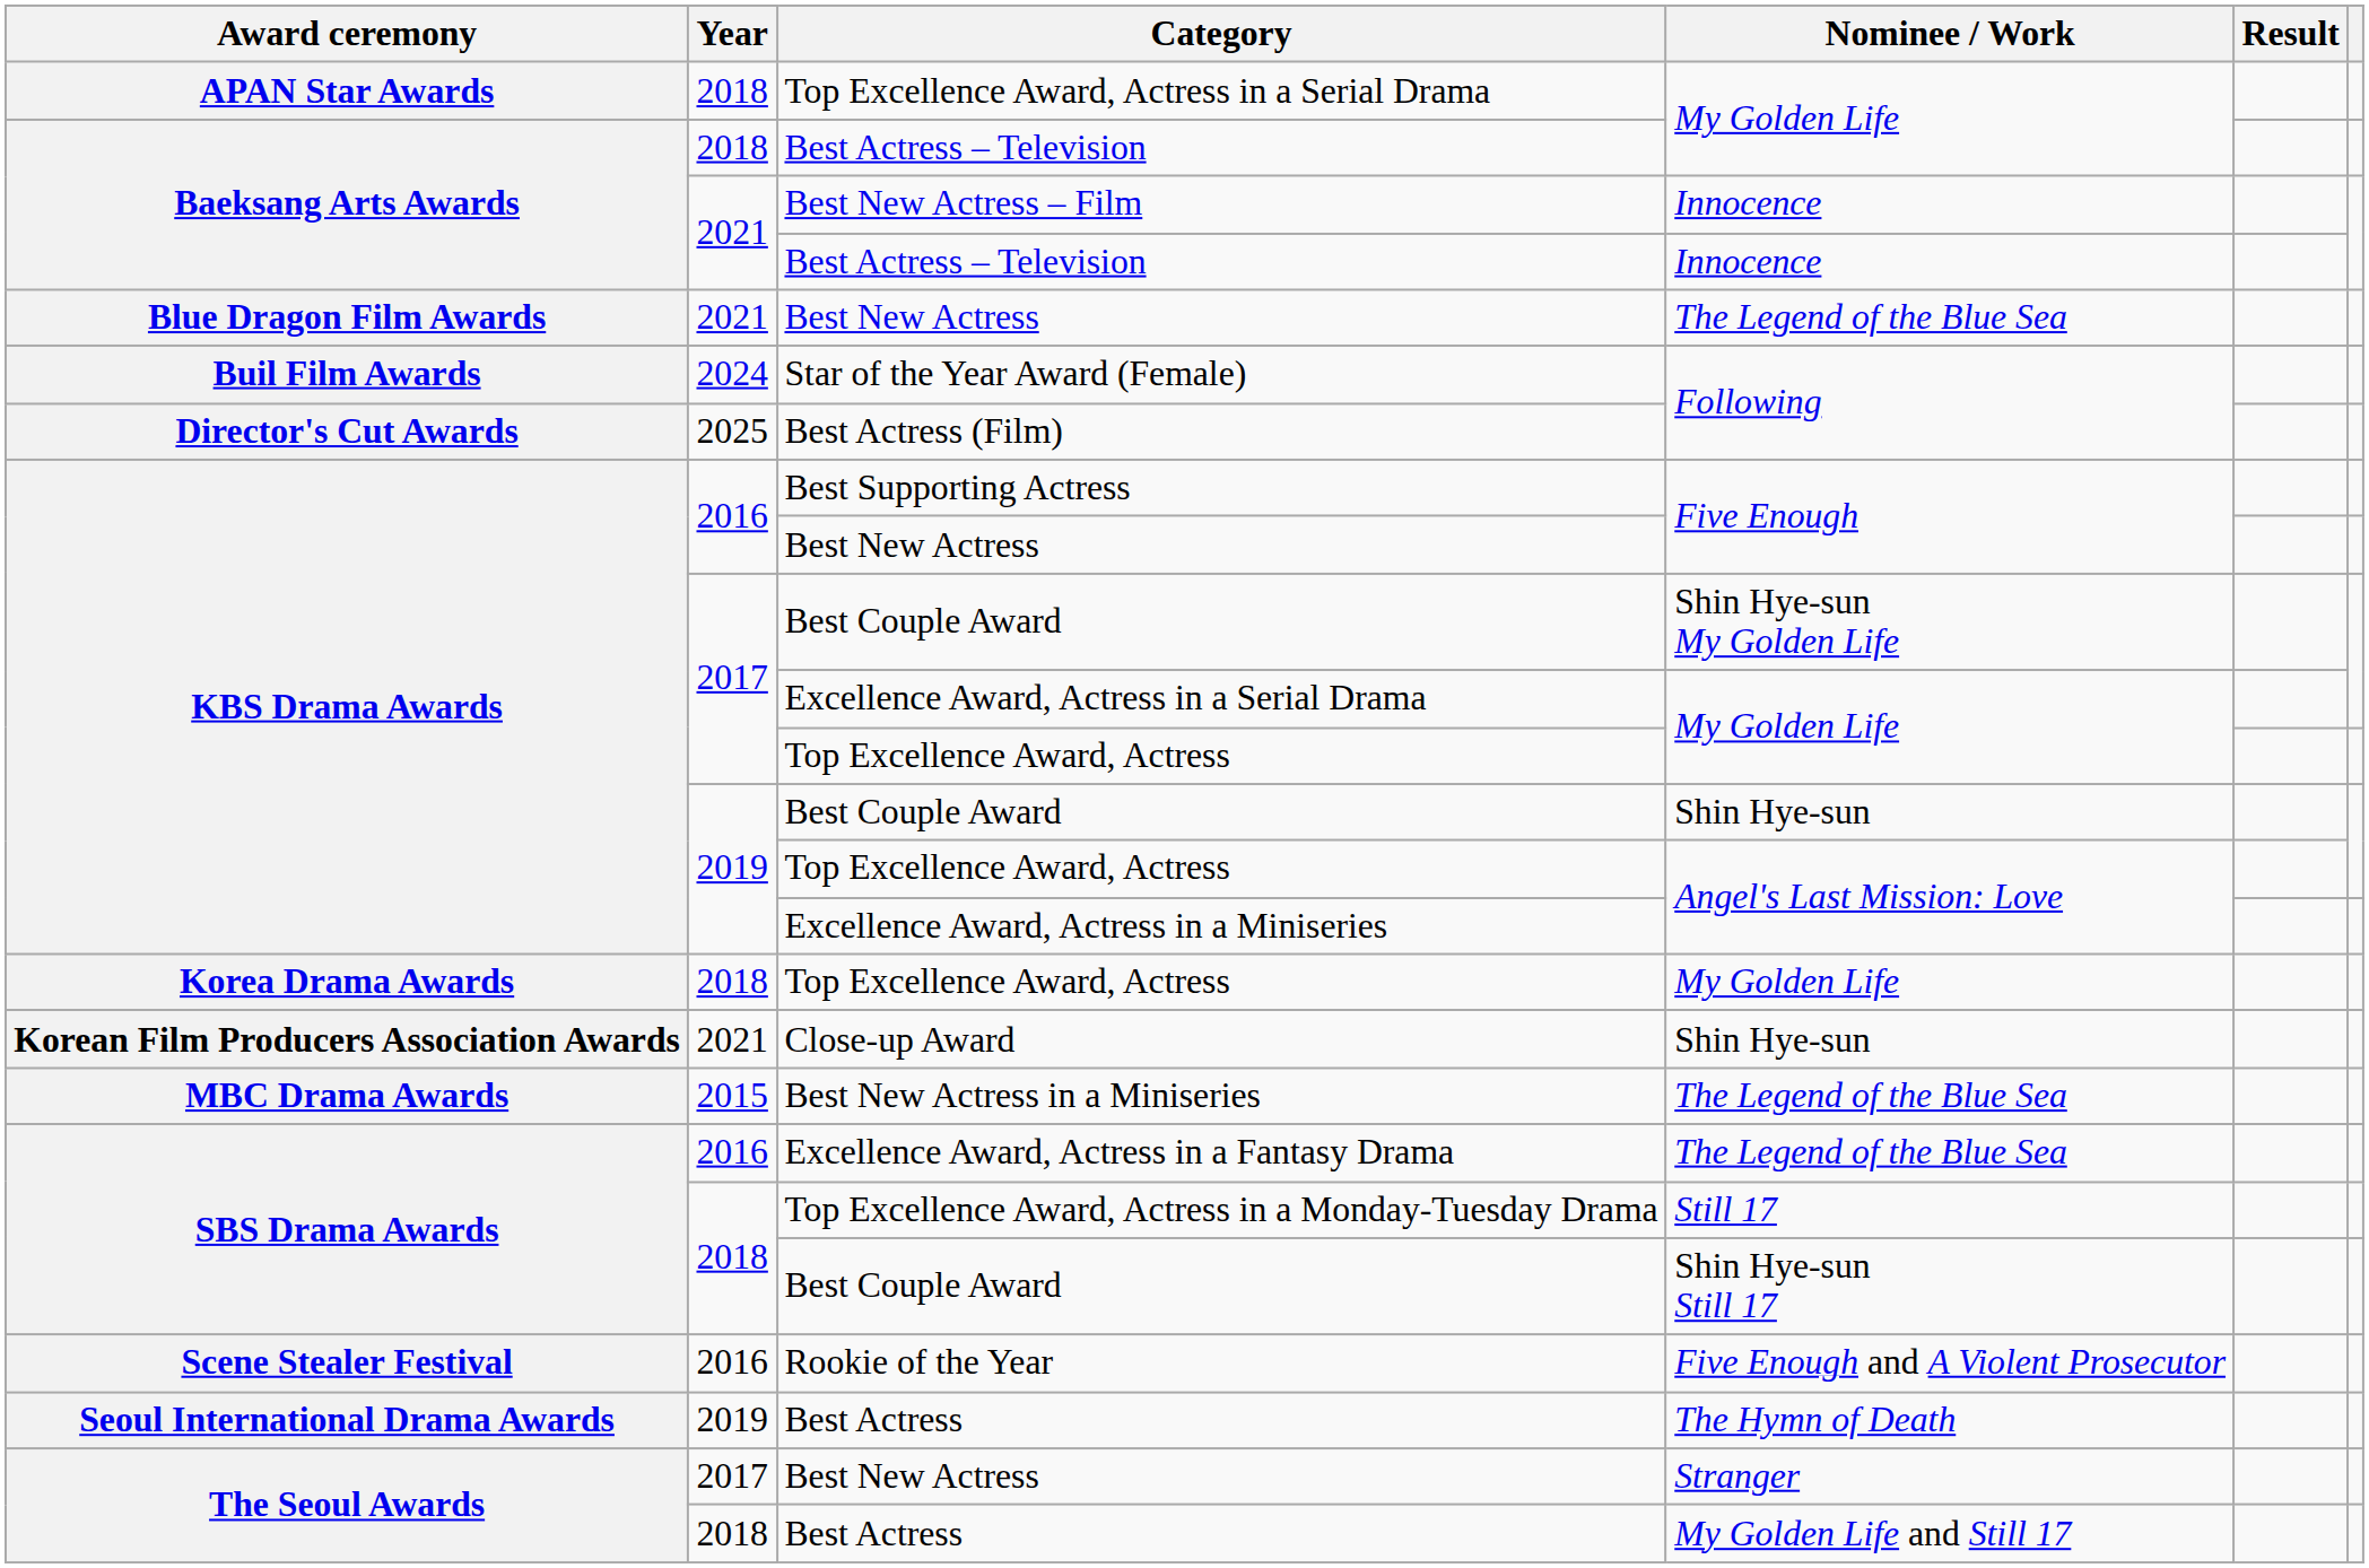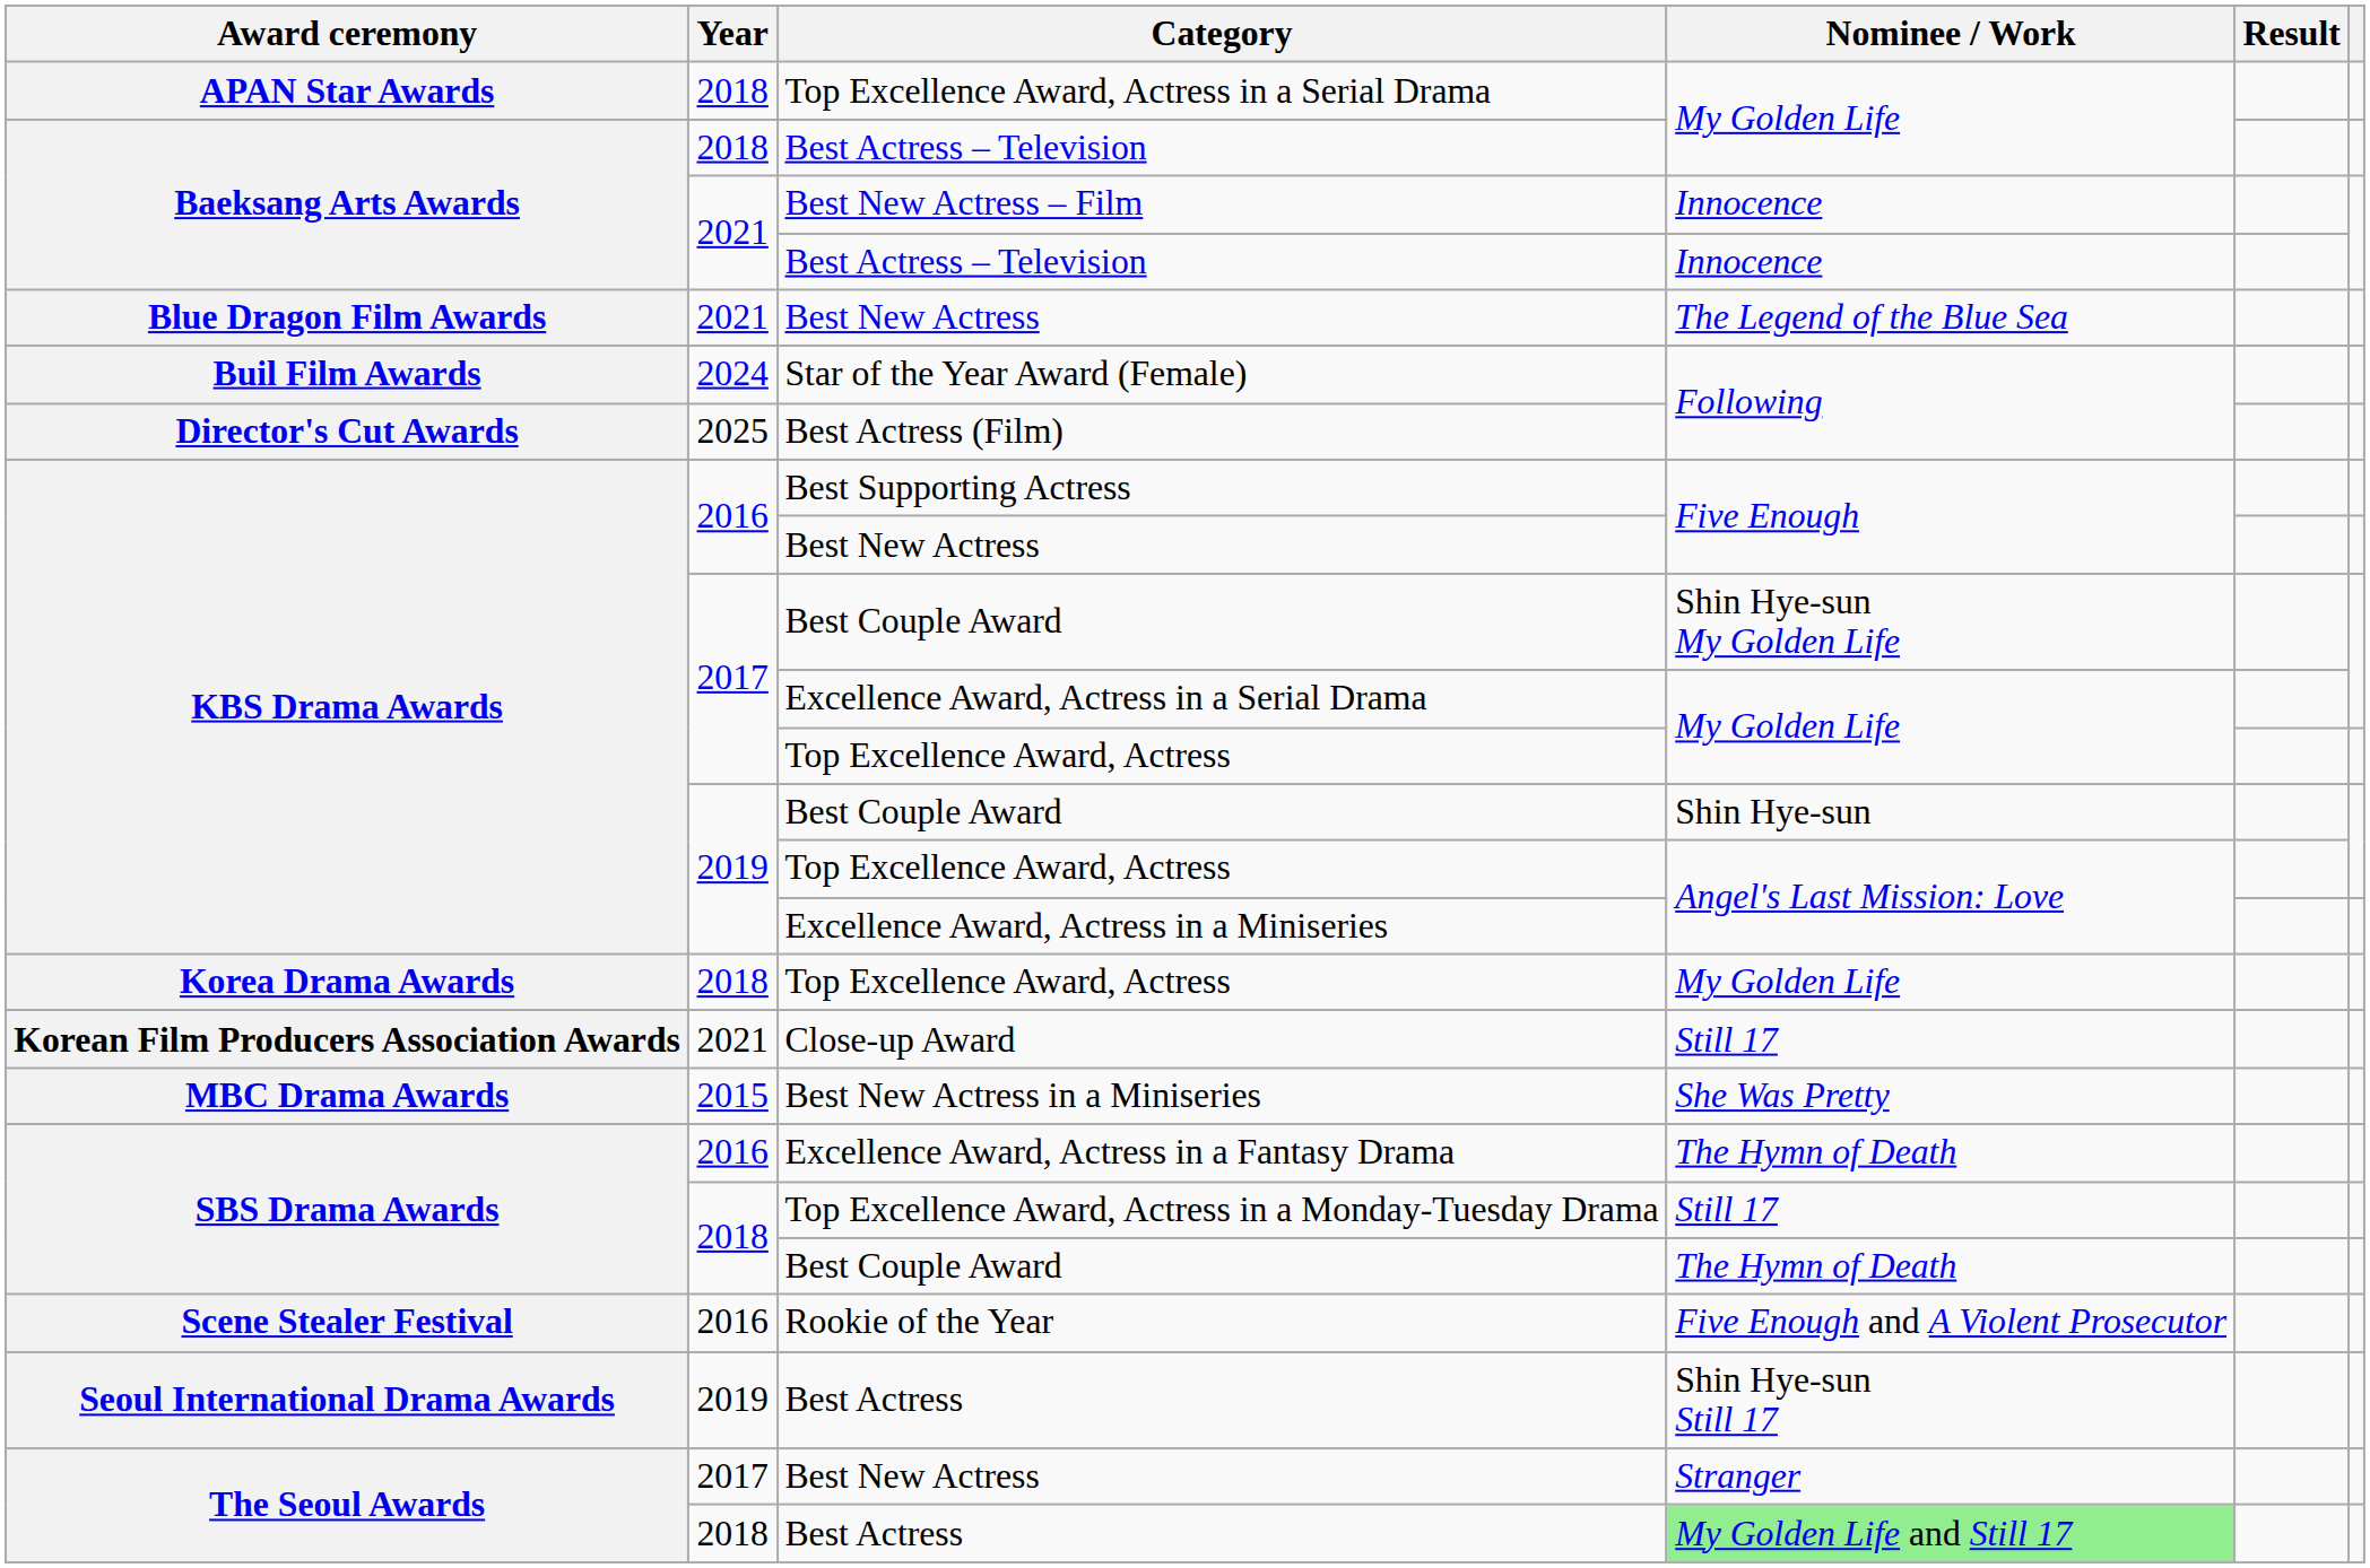 <table class="wikitable plainrowheaders sortable">
 <tr>
 <th scope="col">Award ceremony</th>
 <th scope="col">Year</th>
 <th scope="col">Category</th>
 <th scope="col">Nominee / Work</th>
 <th scope="col">Result</th>
 <th scope="col" class="unsortable"></th>
 </tr>
 <tr>
 <th scope="row"><a href='#'>APAN Star Awards</a></th>
 <td style="text-align:center"><a href='#'>2018</a></td>
 <td>Top Excellence Award, Actress in a Serial Drama</td>
 <td rowspan="2"><em><a href='#'>My Golden Life</a></em></td>
 <td></td>
 <td style="text-align:center"></td>
 </tr>
 <tr>
 <th scope="row" rowspan="3"><a href='#'>Baeksang Arts Awards</a></th>
 <td style="text-align:center"><a href='#'>2018</a></td>
 <td><a href='#'>Best Actress – Television</a></td>
 <td></td>
 <td style="text-align:center"></td>
 </tr>
 <tr>
 <td rowspan="2" style="text-align:center"><a href='#'>2021</a></td>
 <td><a href='#'>Best New Actress – Film</a></td>
 <td><em><a href='#'>Innocence</a></em></td>
 <td></td>
 <td rowspan="2" style="text-align:center"></td>
 </tr>
 <tr>
 <td><a href='#'>Best Actress – Television</a></td>
 <td><em><a href='#'>Innocence</a></em></td>
 <td></td>
 </tr>
 <tr>
 <th scope="row"><a href='#'>Blue Dragon Film Awards</a></th>
 <td style="text-align:center"><a href='#'>2021</a></td>
 <td><a href='#'>Best New Actress</a></td>
 <td><em><a href='#'>The Legend of the Blue Sea</a></em></td>
 <td></td>
 <td style="text-align:center"></td>
 </tr>
 <tr>
 <th scope="row"><a href='#'>Buil Film Awards</a></th>
 <td style="text-align:center"><a href='#'>2024</a></td>
 <td>Star of the Year Award (Female)</td>
 <td rowspan="2"><em><a href='#'>Following</a></em></td>
 <td></td>
 <td style="text-align:center"></td>
 </tr>
 <tr>
 <th scope="row"><a href='#'>Director's Cut Awards</a></th>
 <td style="text-align:center">2025</td>
 <td>Best Actress (Film)</td>
 <td></td>
 <td style="text-align:center"></td>
 </tr>
 <tr>
 <th scope="row" rowspan="8"><a href='#'>KBS Drama Awards</a></th>
 <td rowspan="2" style="text-align:center"><a href='#'>2016</a></td>
 <td>Best Supporting Actress</td>
 <td rowspan="2"><em><a href='#'>Five Enough</a></em></td>
 <td></td>
 <td style="text-align:center"></td>
 </tr>
 <tr>
 <td>Best New Actress</td>
 <td></td>
 <td style="text-align:center"></td>
 </tr>
 <tr>
 <td rowspan="3" style="text-align:center"><a href='#'>2017</a></td>
 <td>Best Couple Award</td>
 <td>Shin Hye-sun <br><em><a href='#'>My Golden Life</a></em></td>
 <td></td>
 <td rowspan="2" style="text-align:center"></td>
 </tr>
 <tr>
 <td>Excellence Award, Actress in a Serial Drama</td>
 <td rowspan="2"><em><a href='#'>My Golden Life</a></em></td>
 <td></td>
 </tr>
 <tr>
 <td>Top Excellence Award, Actress</td>
 <td></td>
 <td style="text-align:center"></td>
 </tr>
 <tr>
 <td rowspan="3" style="text-align:center"><a href='#'>2019</a></td>
 <td>Best Couple Award</td>
 <td>Shin Hye-sun</td>
 <td></td>
 <td rowspan="2" style="text-align:center"></td>
 </tr>
 <tr>
 <td>Top Excellence Award, Actress</td>
 <td rowspan="2"><em><a href='#'>Angel's Last Mission: Love</a></em></td>
 <td></td>
 </tr>
 <tr>
 <td>Excellence Award, Actress in a Miniseries</td>
 <td></td>
 <td style="text-align:center"></td>
 </tr>
 <tr>
 <th scope="row"><a href='#'>Korea Drama Awards</a></th>
 <td style="text-align:center"><a href='#'>2018</a></td>
 <td>Top Excellence Award, Actress</td>
 <td><em><a href='#'>My Golden Life</a></em></td>
 <td></td>
 <td style="text-align:center"></td>
 </tr>
 <tr>
 <th scope="row">Korean Film Producers Association Awards</th>
 <td style="text-align:center">2021</td>
 <td>Close-up Award</td>
-<td>Shin Hye-sun</td>
+<td><em><a href='#'>Still 17</a></em></td>
 <td></td>
 <td style="text-align:center"></td>
 </tr>
 <tr>
 <th scope="row"><a href='#'>MBC Drama Awards</a></th>
 <td style="text-align:center"><a href='#'>2015</a></td>
 <td>Best New Actress in a Miniseries</td>
-<td><em><a href='#'>The Legend of the Blue Sea</a></em></td>
+<td><em><a href='#'>She Was Pretty</a></em></td>
 <td></td>
 <td style="text-align:center"></td>
 </tr>
 <tr>
 <th scope="row" rowspan="3"><a href='#'>SBS Drama Awards</a></th>
 <td style="text-align:center"><a href='#'>2016</a></td>
 <td>Excellence Award, Actress in a Fantasy Drama</td>
-<td><em><a href='#'>The Legend of the Blue Sea</a></em></td>
+<td><em><a href='#'>The Hymn of Death</a></em></td>
 <td></td>
 <td style="text-align:center"></td>
 </tr>
 <tr>
 <td rowspan="2" style="text-align:center"><a href='#'>2018</a></td>
 <td>Top Excellence Award, Actress in a Monday-Tuesday Drama</td>
 <td><em><a href='#'>Still 17</a></em></td>
 <td></td>
 <td style="text-align:center"></td>
 </tr>
 <tr>
 <td>Best Couple Award</td>
-<td>Shin Hye-sun <br><em><a href='#'>Still 17</a></em></td>
+<td><em><a href='#'>The Hymn of Death</a></em></td>
 <td></td>
 <td style="text-align:center"></td>
 </tr>
 <tr>
 <th scope="row"><a href='#'>Scene Stealer Festival</a></th>
 <td style="text-align:center">2016</td>
 <td>Rookie of the Year</td>
 <td><em><a href='#'>Five Enough</a></em> and <em><a href='#'>A Violent Prosecutor</a></em></td>
 <td></td>
 <td style="text-align:center"></td>
 </tr>
 <tr>
 <th scope="row"><a href='#'>Seoul International Drama Awards</a></th>
 <td style="text-align:center">2019</td>
 <td>Best Actress</td>
-<td><em><a href='#'>The Hymn of Death</a></em></td>
+<td>Shin Hye-sun <br><em><a href='#'>Still 17</a></em></td>
 <td></td>
 <td style="text-align:center"></td>
 </tr>
 <tr>
 <th scope="row" rowspan="2"><a href='#'>The Seoul Awards</a></th>
 <td style="text-align:center">2017</td>
 <td>Best New Actress</td>
 <td><em><a href='#'>Stranger</a></em></td>
 <td></td>
 <td style="text-align:center"></td>
 </tr>
 <tr>
 <td style="text-align:center">2018</td>
 <td>Best Actress</td>
-<td><em><a href='#'>My Golden Life</a></em> and <em><a href='#'>Still 17</a></em></td>
+<td style="background: lightgreen;"><em><a href='#'>My Golden Life</a></em> and <em><a href='#'>Still 17</a></em></td>
 <td></td>
 <td style="text-align:center"></td>
 </tr>
 </table>
